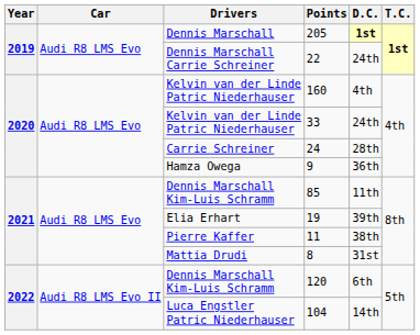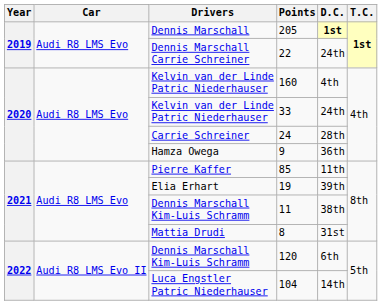 <table class="wikitable" style="font-size: 90%;">
 <tr>
 <th colspan="1">Year</th>
 <th>Car</th>
 <th colspan="1">Drivers</th>
 <th colspan="1">Points</th>
 <th>D.C.</th>
 <th>T.C.</th>
 </tr>
 <tr>
 <th rowspan="2"><a href='#'>2019</a></th>
 <td rowspan="2"><a href='#'>Audi R8 LMS Evo</a></td>
 <td> <a href='#'>Dennis Marschall</a></td>
 <td>205</td>
 <td align=center style="background:#FFFFBF;"><strong>1st</strong></td>
 <td rowspan="2" align=center style="background:#FFFFBF;"><strong>1st</strong></td>
 </tr>
 <tr>
 <td> <a href='#'>Dennis Marschall</a><br> <a href='#'>Carrie Schreiner</a></td>
 <td>22</td>
 <td>24th</td>
 </tr>
 <tr>
 <th rowspan="4"><a href='#'>2020</a></th>
 <td rowspan="4"><a href='#'>Audi R8 LMS Evo</a></td>
 <td> <a href='#'>Kelvin van der Linde</a><br> <a href='#'>Patric Niederhauser</a></td>
 <td>160</td>
 <td>4th</td>
 <td rowspan="4">4th</td>
 </tr>
 <tr>
 <td> <a href='#'>Kelvin van der Linde</a><br> <a href='#'>Patric Niederhauser</a></td>
 <td>33</td>
 <td>24th</td>
 </tr>
 <tr>
 <td> <a href='#'>Carrie Schreiner</a></td>
 <td>24</td>
 <td>28th</td>
 </tr>
 <tr>
 <td> Hamza Owega</td>
 <td>9</td>
 <td>36th</td>
 </tr>
 <tr>
 <th rowspan="4"><a href='#'>2021</a></th>
 <td rowspan="4"><a href='#'>Audi R8 LMS Evo</a></td>
-<td> <a href='#'>Dennis Marschall</a><br> <a href='#'>Kim-Luis Schramm</a></td>
+<td> <a href='#'>Pierre Kaffer</a></td>
 <td>85</td>
 <td>11th</td>
 <td rowspan="4">8th</td>
 </tr>
 <tr>
 <td> Elia Erhart</td>
 <td>19</td>
 <td>39th</td>
 </tr>
 <tr>
-<td> <a href='#'>Pierre Kaffer</a></td>
+<td> <a href='#'>Dennis Marschall</a><br> <a href='#'>Kim-Luis Schramm</a></td>
 <td>11</td>
 <td>38th</td>
 </tr>
 <tr>
 <td> <a href='#'>Mattia Drudi</a></td>
 <td>8</td>
 <td>31st</td>
 </tr>
 <tr>
 <th rowspan="2"><a href='#'>2022</a></th>
 <td rowspan="2"><a href='#'>Audi R8 LMS Evo II</a></td>
 <td> <a href='#'>Dennis Marschall</a><br> <a href='#'>Kim-Luis Schramm</a></td>
 <td>120</td>
 <td>6th</td>
 <td rowspan="2">5th</td>
 </tr>
 <tr>
 <td> <a href='#'>Luca Engstler</a><br> <a href='#'>Patric Niederhauser</a></td>
 <td>104</td>
 <td>14th</td>
 </tr>
 </table>
